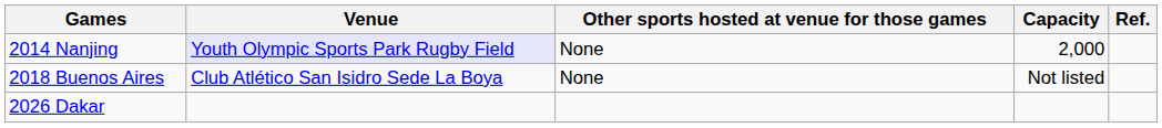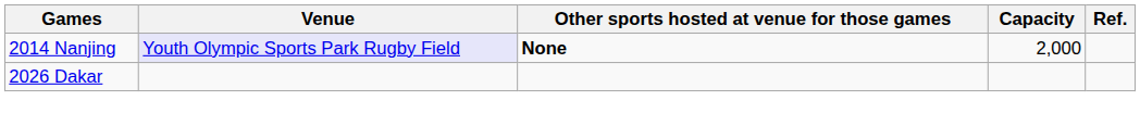 <table class="wikitable sortable" width="1000px">
 <tr>
 <th>Games</th>
 <th>Venue</th>
 <th>Other sports hosted at venue for those games</th>
 <th>Capacity</th>
 <th>Ref.</th>
 </tr>
 <tr>
 <td><a href='#'>2014 Nanjing</a></td>
 <td style="background: lavender;"><a href='#'>Youth Olympic Sports Park Rugby Field</a></td>
-<td>None</td>
+<td><strong>None</strong></td>
 <td align="right">2,000</td>
-<td align="center"></td>
-</tr>
-<tr>
-<td><a href='#'>2018 Buenos Aires</a></td>
-<td><a href='#'>Club Atlético San Isidro Sede La Boya</a></td>
-<td>None</td>
-<td align="right">Not listed</td>
 <td align="center"></td>
 </tr>
 <tr>
 <td><a href='#'>2026 Dakar</a></td>
 <td></td>
 <td></td>
 <td align="right"></td>
 <td align="center"></td>
 </tr>
 </table>
